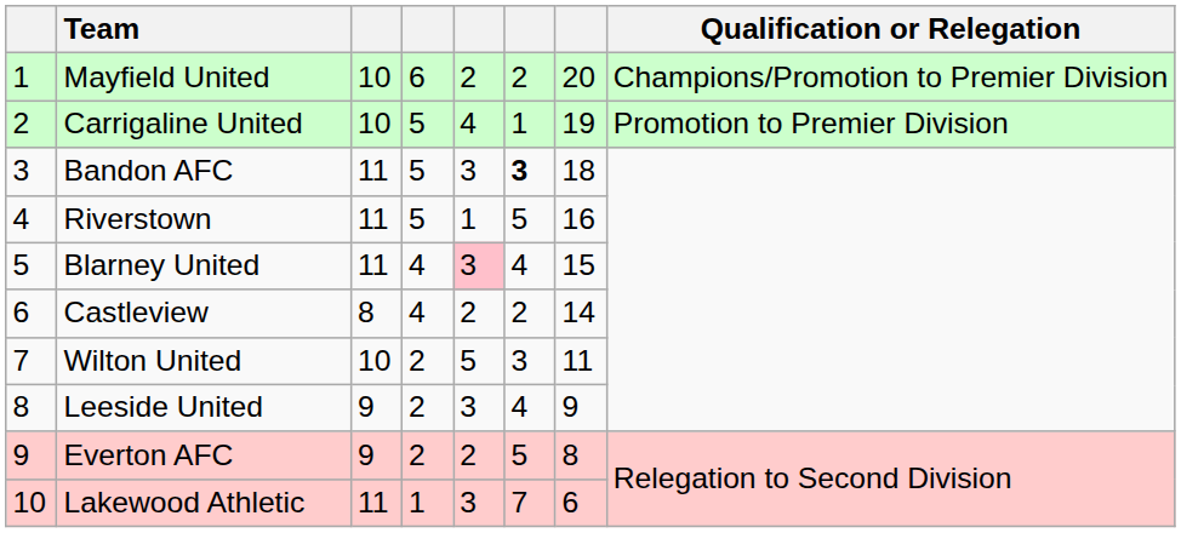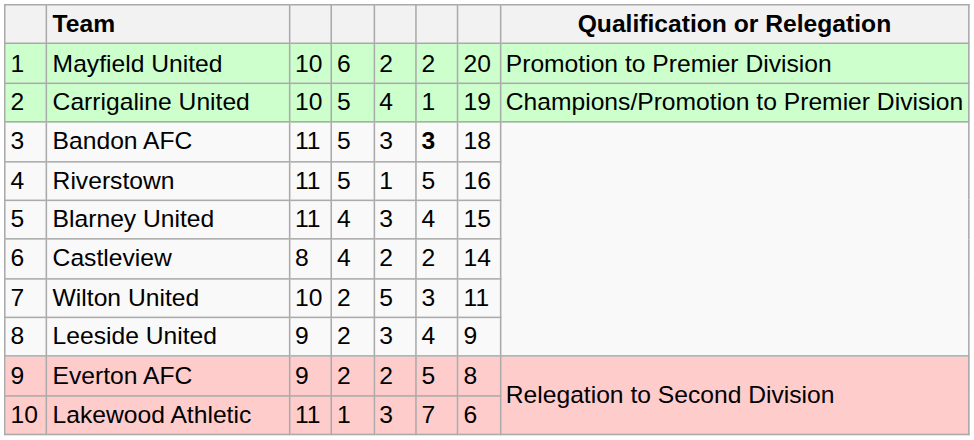 <table class="wikitable">
 <tr>
 <th width="20"></th>
 <th width="150" style="text-align:left;">Team</th>
 <th width="20"></th>
 <th width="20"></th>
 <th width="20"></th>
 <th width="20"></th>
 <th width="20"></th>
 <th>Qualification or Relegation</th>
 </tr>
 <tr style="background:#ccffcc">
 <td>1</td>
 <td>Mayfield United</td>
 <td>10</td>
 <td>6</td>
 <td>2</td>
 <td>2</td>
 <td>20</td>
-<td>Champions/Promotion to Premier Division</td>
+<td>Promotion to Premier Division</td>
 </tr>
 <tr style="background:#ccffcc">
 <td>2</td>
 <td>Carrigaline United</td>
 <td>10</td>
 <td>5</td>
 <td>4</td>
 <td>1</td>
 <td>19</td>
-<td>Promotion to Premier Division</td>
+<td>Champions/Promotion to Premier Division</td>
 </tr>
 <tr>
 <td>3</td>
 <td>Bandon AFC</td>
 <td>11</td>
 <td>5</td>
 <td>3</td>
 <td><strong>3</strong></td>
 <td>18</td>
 <td rowspan="6"></td>
 </tr>
 <tr>
 <td>4</td>
 <td>Riverstown</td>
 <td>11</td>
 <td>5</td>
 <td>1</td>
 <td>5</td>
 <td>16</td>
 </tr>
 <tr>
 <td>5</td>
 <td align="left">Blarney United</td>
 <td>11</td>
 <td>4</td>
-<td style="background: pink;">3</td>
+<td>3</td>
 <td>4</td>
 <td>15</td>
 </tr>
 <tr>
 <td>6</td>
 <td>Castleview</td>
 <td>8</td>
 <td>4</td>
 <td>2</td>
 <td>2</td>
 <td>14</td>
 </tr>
 <tr>
 <td>7</td>
 <td>Wilton United</td>
 <td>10</td>
 <td>2</td>
 <td>5</td>
 <td>3</td>
 <td>11</td>
 </tr>
 <tr>
 <td>8</td>
 <td>Leeside United</td>
 <td>9</td>
 <td>2</td>
 <td>3</td>
 <td>4</td>
 <td>9</td>
 </tr>
 <tr style="background:#ffcccc">
 <td>9</td>
 <td>Everton AFC</td>
 <td>9</td>
 <td>2</td>
 <td>2</td>
 <td>5</td>
 <td>8</td>
 <td rowspan="2">Relegation to Second Division</td>
 </tr>
 <tr style="background:#ffcccc">
 <td>10</td>
 <td align="left">Lakewood Athletic</td>
 <td>11</td>
 <td>1</td>
 <td>3</td>
 <td>7</td>
 <td>6</td>
 </tr>
 </table>
